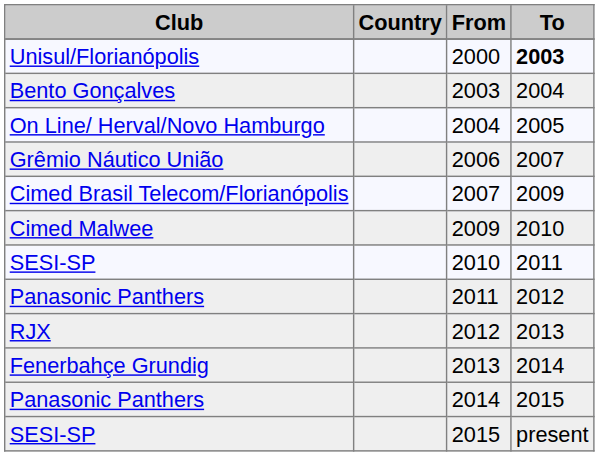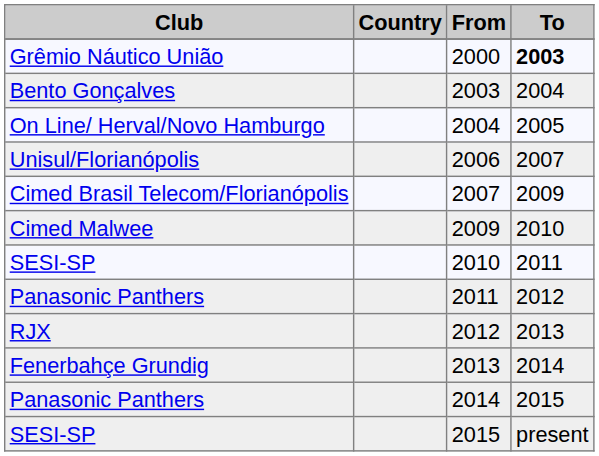 <table bgcolor="#f7f8ff" cellpadding="3" cellspacing="0" border="1" style="font-size: 95%; border: gray solid 1px; border-collapse: collapse;">
 <tr bgcolor="#CCCCCC">
 <td align="center"><strong>Club</strong></td>
 <td align="center"><strong>Country</strong></td>
 <td align="center"><strong>From</strong></td>
 <td align="center"><strong>To</strong></td>
 </tr>
 <tr bgcolor="#EFEFEF" align=left>
 </tr>
 <tr align="left">
-<td><a href='#'>Unisul/Florianópolis</a></td>
+<td><a href='#'>Grêmio Náutico União</a></td>
 <td></td>
 <td>2000</td>
 <td><strong>2003</strong></td>
 </tr>
 <tr bgcolor="#EFEFEF" align=left>
 <td><a href='#'>Bento Gonçalves</a></td>
 <td></td>
 <td>2003</td>
 <td>2004</td>
 </tr>
 <tr align=left>
 <td><a href='#'>On Line/ Herval/Novo Hamburgo</a></td>
 <td></td>
 <td>2004</td>
 <td>2005</td>
 </tr>
 <tr bgcolor="#EFEFEF" align=left>
-<td><a href='#'>Grêmio Náutico União</a></td>
+<td><a href='#'>Unisul/Florianópolis</a></td>
 <td></td>
 <td>2006</td>
 <td>2007</td>
 </tr>
 <tr align=left>
 <td><a href='#'>Cimed Brasil Telecom/Florianópolis</a></td>
 <td></td>
 <td>2007</td>
 <td>2009</td>
 </tr>
 <tr bgcolor="#EFEFEF" align=left>
 <td><a href='#'>Cimed Malwee</a></td>
 <td></td>
 <td>2009</td>
 <td>2010</td>
 </tr>
 <tr align=left>
 <td><a href='#'>SESI-SP</a></td>
 <td></td>
 <td>2010</td>
 <td>2011</td>
 </tr>
 <tr bgcolor="#EFEFEF" align=left>
 <td><a href='#'>Panasonic Panthers</a></td>
 <td></td>
 <td>2011</td>
 <td>2012</td>
 </tr>
 <tr bgcolor="#EFEFEF" align=left>
 <td><a href='#'>RJX</a></td>
 <td></td>
 <td>2012</td>
 <td>2013</td>
 </tr>
 <tr bgcolor="#EFEFEF" align=left>
 <td><a href='#'>Fenerbahçe Grundig</a></td>
 <td></td>
 <td>2013</td>
 <td>2014</td>
 </tr>
 <tr bgcolor="#EFEFEF" align=left>
 <td><a href='#'>Panasonic Panthers</a></td>
 <td></td>
 <td>2014</td>
 <td>2015</td>
 </tr>
 <tr bgcolor="#EFEFEF" align=left>
 <td><a href='#'>SESI-SP</a></td>
 <td></td>
 <td>2015</td>
 <td>present</td>
 </tr>
 </table>
